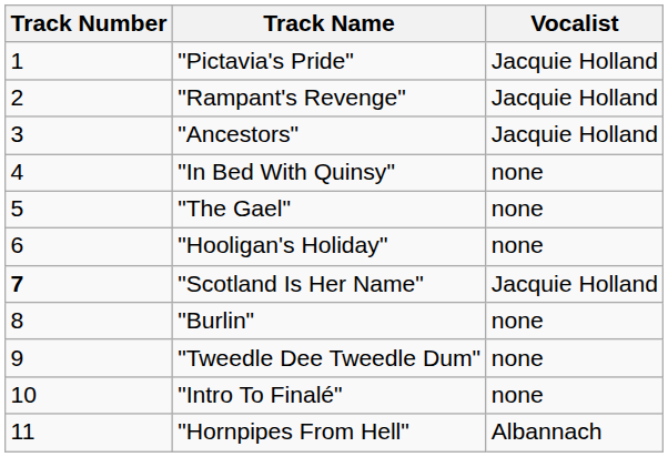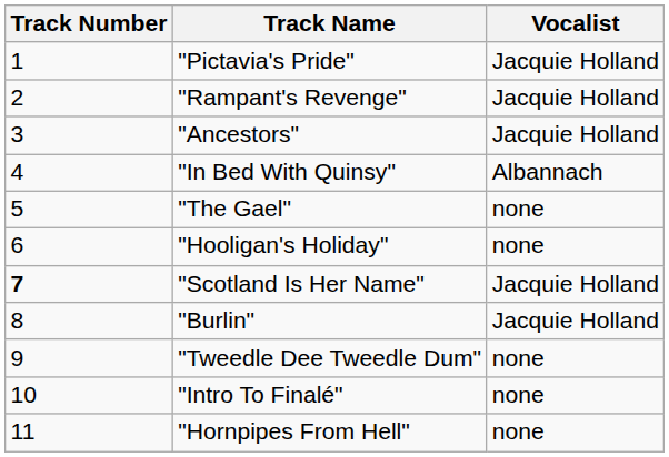 <table class="wikitable">
 <tr>
 <th>Track Number</th>
 <th>Track Name</th>
 <th>Vocalist</th>
 </tr>
 <tr>
 <td>1</td>
 <td>"Pictavia's Pride"</td>
 <td>Jacquie Holland</td>
 </tr>
 <tr>
 <td>2</td>
 <td>"Rampant's Revenge"</td>
 <td>Jacquie Holland</td>
 </tr>
 <tr>
 <td>3</td>
 <td>"Ancestors"</td>
 <td>Jacquie Holland</td>
 </tr>
 <tr>
 <td>4</td>
 <td>"In Bed With Quinsy"</td>
-<td>none</td>
+<td>Albannach</td>
 </tr>
 <tr>
 <td>5</td>
 <td>"The Gael"</td>
 <td>none</td>
 </tr>
 <tr>
 <td>6</td>
 <td>"Hooligan's Holiday"</td>
 <td>none</td>
 </tr>
 <tr>
 <td><strong>7</strong></td>
 <td>"Scotland Is Her Name"</td>
 <td>Jacquie Holland</td>
 </tr>
 <tr>
 <td>8</td>
 <td>"Burlin"</td>
-<td>none</td>
+<td>Jacquie Holland</td>
 </tr>
 <tr>
 <td>9</td>
 <td>"Tweedle Dee Tweedle Dum"</td>
 <td>none</td>
 </tr>
 <tr>
 <td>10</td>
 <td>"Intro To Finalé"</td>
 <td>none</td>
 </tr>
 <tr>
 <td>11</td>
 <td>"Hornpipes From Hell"</td>
-<td>Albannach</td>
+<td>none</td>
 </tr>
 </table>
